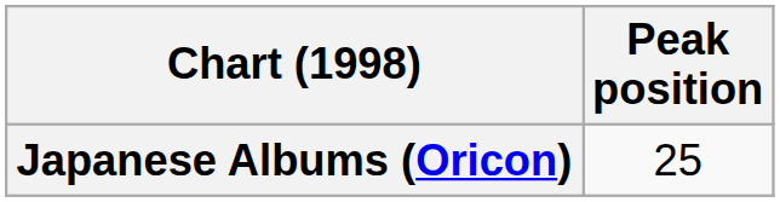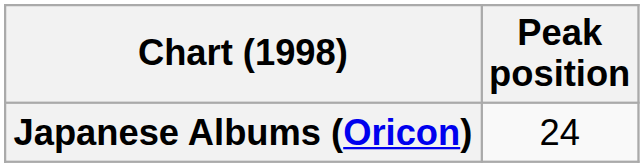 <table class="wikitable plainrowheaders" style="text-align:center">
 <tr>
 <th scope="col">Chart (1998)</th>
 <th scope="col">Peak<br> position</th>
 </tr>
 <tr>
 <th scope="row">Japanese Albums (<a href='#'>Oricon</a>)</th>
-<td>25</td>
+<td>24</td>
 </tr>
 </table>
